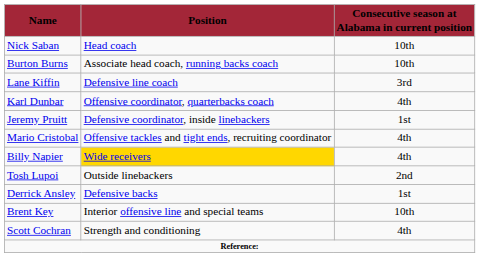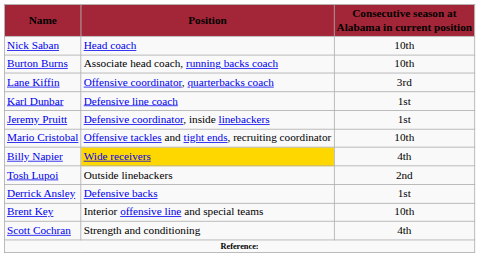 <table class="wikitable" style="font-size:90%;">
 <tr>
 <th style="background:#A32638;"><span>Name</span></th>
 <th style="background:#A32638;"><span>Position</span></th>
 <th style="background:#A32638;"><span>Consecutive season at<br>Alabama in current position</span></th>
 </tr>
 <tr>
 <td><a href='#'>Nick Saban</a></td>
 <td><a href='#'>Head coach</a></td>
 <td align=center>10th</td>
 </tr>
 <tr>
 <td><a href='#'>Burton Burns</a></td>
 <td>Associate head coach, <a href='#'>running backs coach</a></td>
 <td align=center>10th</td>
 </tr>
 <tr>
 <td><a href='#'>Lane Kiffin</a></td>
-<td><a href='#'>Defensive line coach</a></td>
+<td><a href='#'>Offensive coordinator</a>, <a href='#'>quarterbacks coach</a></td>
 <td align=center>3rd</td>
 </tr>
 <tr>
 <td><a href='#'>Karl Dunbar</a></td>
-<td><a href='#'>Offensive coordinator</a>, <a href='#'>quarterbacks coach</a></td>
-<td align=center>4th</td>
+<td><a href='#'>Defensive line coach</a></td>
+<td align=center>1st</td>
 </tr>
 <tr>
 <td><a href='#'>Jeremy Pruitt</a></td>
 <td><a href='#'>Defensive coordinator</a>, inside <a href='#'>linebackers</a></td>
 <td align=center>1st</td>
 </tr>
 <tr>
 <td><a href='#'>Mario Cristobal</a></td>
 <td><a href='#'>Offensive tackles</a> and <a href='#'>tight ends</a>, recruiting coordinator</td>
-<td align=center>4th</td>
+<td align=center>10th</td>
 </tr>
 <tr>
 <td><a href='#'>Billy Napier</a></td>
 <td style="background: gold;"><a href='#'>Wide receivers</a></td>
 <td align=center>4th</td>
 </tr>
 <tr>
 <td><a href='#'>Tosh Lupoi</a></td>
 <td>Outside linebackers</td>
 <td align=center>2nd</td>
 </tr>
 <tr>
 <td><a href='#'>Derrick Ansley</a></td>
 <td><a href='#'>Defensive backs</a></td>
 <td align=center>1st</td>
 </tr>
 <tr>
 <td><a href='#'>Brent Key</a></td>
 <td>Interior <a href='#'>offensive line</a> and special teams</td>
 <td align=center>10th</td>
 </tr>
 <tr>
 <td><a href='#'>Scott Cochran</a></td>
 <td>Strength and conditioning</td>
 <td align=center>4th</td>
 </tr>
 <tr>
 <td colspan="4"  style="font-size:8pt; text-align:center;"><strong>Reference:</strong></td>
 </tr>
 </table>
